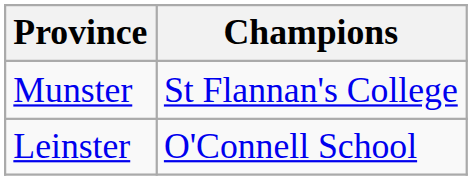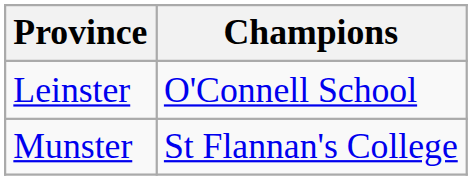 <table class="wikitable">
 <tr>
 <th>Province</th>
 <th>Champions</th>
 </tr>
 <tr>
+<td><a href='#'>Leinster</a></td>
+<td><a href='#'>O'Connell School</a></td>
+</tr>
+<tr>
 <td><a href='#'>Munster</a></td>
 <td><a href='#'>St Flannan's College</a></td>
 </tr>
-<tr>
-<td><a href='#'>Leinster</a></td>
-<td><a href='#'>O'Connell School</a></td>
-</tr>
 </table>
